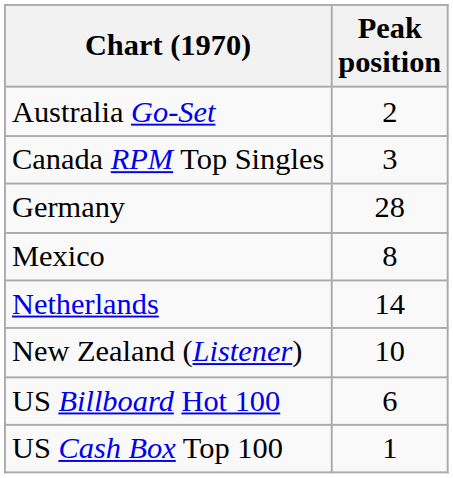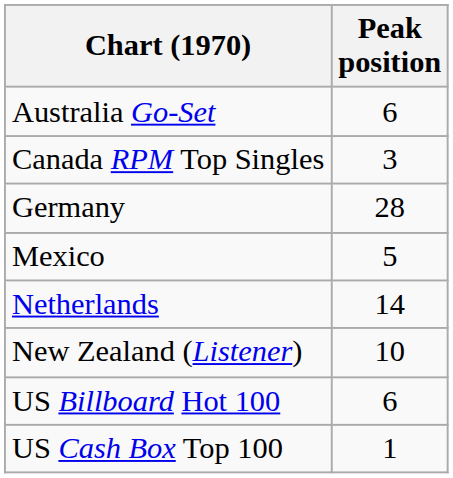 <table class="wikitable sortable">
 <tr>
 <th>Chart (1970)</th>
 <th>Peak<br>position</th>
 </tr>
 <tr>
 <td>Australia <em><a href='#'>Go-Set</a></em></td>
-<td style="text-align:center;">2</td>
+<td style="text-align:center;">6</td>
 </tr>
 <tr>
 <td>Canada <em><a href='#'>RPM</a></em> Top Singles</td>
 <td style="text-align:center;">3</td>
 </tr>
 <tr>
 <td>Germany</td>
 <td style="text-align:center;">28</td>
 </tr>
 <tr>
 <td>Mexico</td>
-<td style="text-align:center;">8</td>
+<td style="text-align:center;">5</td>
 </tr>
 <tr>
 <td><a href='#'>Netherlands</a></td>
 <td style="text-align:center;">14</td>
 </tr>
 <tr>
 <td>New Zealand (<em><a href='#'>Listener</a></em>)</td>
 <td style="text-align:center;">10</td>
 </tr>
 <tr>
 <td>US <em><a href='#'>Billboard</a></em> <a href='#'>Hot 100</a></td>
 <td style="text-align:center;">6</td>
 </tr>
 <tr>
 <td>US <a href='#'><em>Cash Box</em></a> Top 100</td>
 <td align="center">1</td>
 </tr>
 </table>
